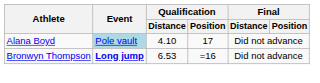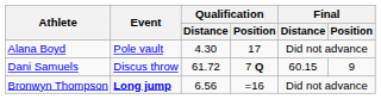 <table class=wikitable style="font-size:90%">
 <tr>
 <th rowspan="2">Athlete</th>
 <th rowspan="2">Event</th>
 <th colspan="2">Qualification</th>
 <th colspan="2">Final</th>
 </tr>
 <tr style="font-size:95%">
 <th>Distance</th>
 <th>Position</th>
 <th>Distance</th>
 <th>Position</th>
 </tr>
 <tr align=center>
 <td align=left><a href='#'>Alana Boyd</a></td>
-<td align=left style="background: lightblue;"><a href='#'>Pole vault</a></td>
-<td>4.10</td>
+<td align=left><a href='#'>Pole vault</a></td>
+<td>4.30</td>
 <td>17</td>
 <td colspan=2>Did not advance</td>
 </tr>
 <tr align=center>
+<td align=left><a href='#'>Dani Samuels</a></td>
+<td align=left><a href='#'>Discus throw</a></td>
+<td>61.72</td>
+<td>7 <strong>Q</strong></td>
+<td>60.15</td>
+<td>9</td>
+</tr>
+<tr align=center>
 <td align=left><a href='#'>Bronwyn Thompson</a></td>
 <td align=left><strong><a href='#'>Long jump</a></strong></td>
-<td>6.53</td>
+<td>6.56</td>
 <td>=16</td>
 <td colspan=2>Did not advance</td>
 </tr>
 </table>
